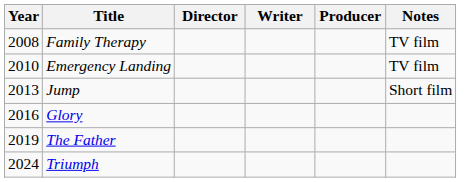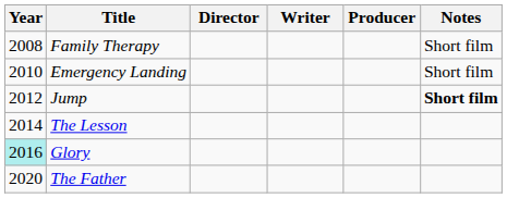 <table class="wikitable">
 <tr>
 <th>Year</th>
 <th>Title</th>
 <th width=65>Director</th>
 <th width=65>Writer</th>
 <th width=65>Producer</th>
 <th>Notes</th>
 </tr>
 <tr>
 <td>2008</td>
 <td><em>Family Therapy</em></td>
 <td></td>
 <td></td>
 <td></td>
-<td>TV film</td>
+<td>Short film</td>
 </tr>
 <tr>
 <td>2010</td>
 <td><em>Emergency Landing</em></td>
 <td></td>
 <td></td>
 <td></td>
-<td>TV film</td>
+<td>Short film</td>
 </tr>
 <tr>
-<td>2013</td>
+<td>2012</td>
 <td><em>Jump</em></td>
 <td></td>
 <td></td>
 <td></td>
-<td>Short film</td>
+<td><strong>Short film</strong></td>
 </tr>
 <tr>
-<td>2016</td>
+<td>2014</td>
+<td><em><a href='#'>The Lesson</a></em></td>
+<td></td>
+<td></td>
+<td></td>
+<td></td>
+</tr>
+<tr>
+<td style="background: paleturquoise;">2016</td>
 <td><em><a href='#'>Glory</a></em></td>
 <td></td>
 <td></td>
 <td></td>
 <td></td>
 </tr>
 <tr>
-<td>2019</td>
+<td>2020</td>
 <td><em><a href='#'>The Father</a></em></td>
 <td></td>
 <td></td>
 <td></td>
 <td></td>
 </tr>
-<tr>
-<td>2024</td>
-<td><em><a href='#'>Triumph</a></em></td>
-<td></td>
-<td></td>
-<td></td>
-<td></td>
-</tr>
 </table>
